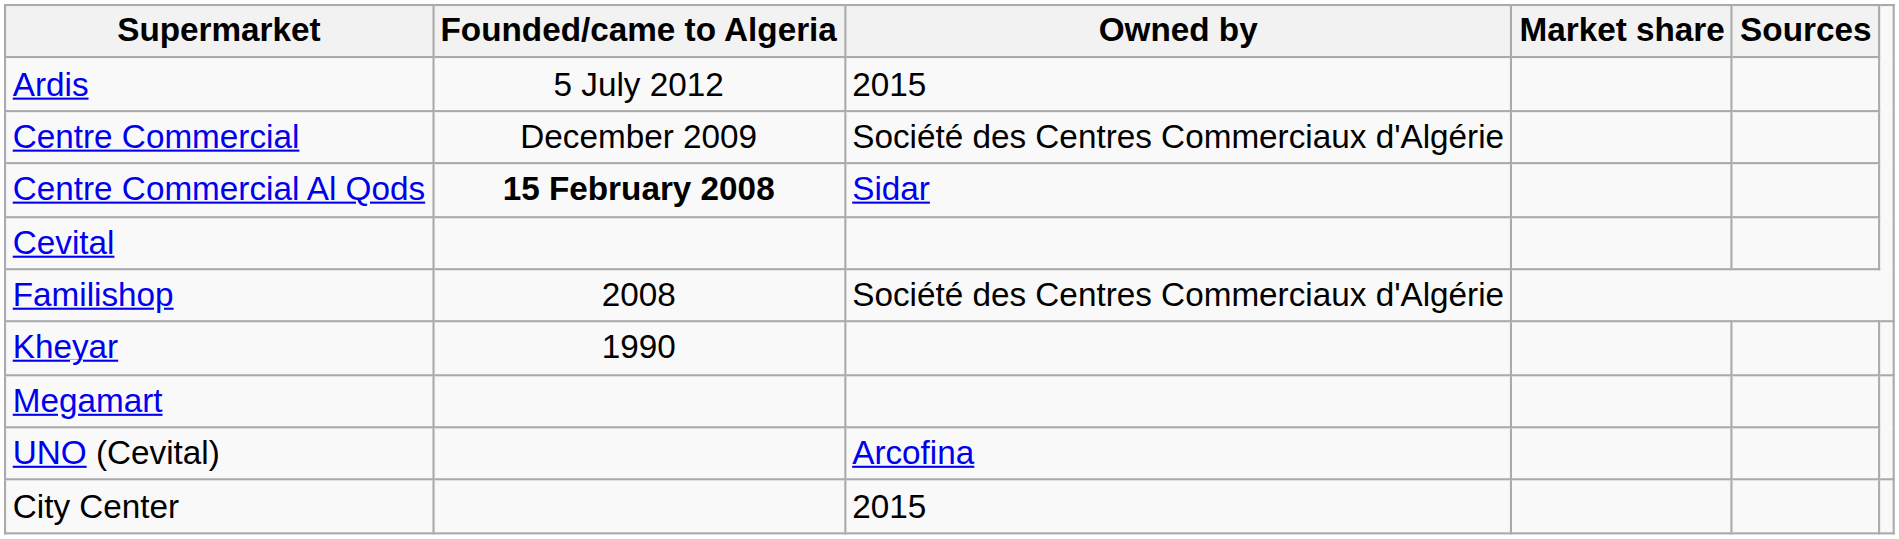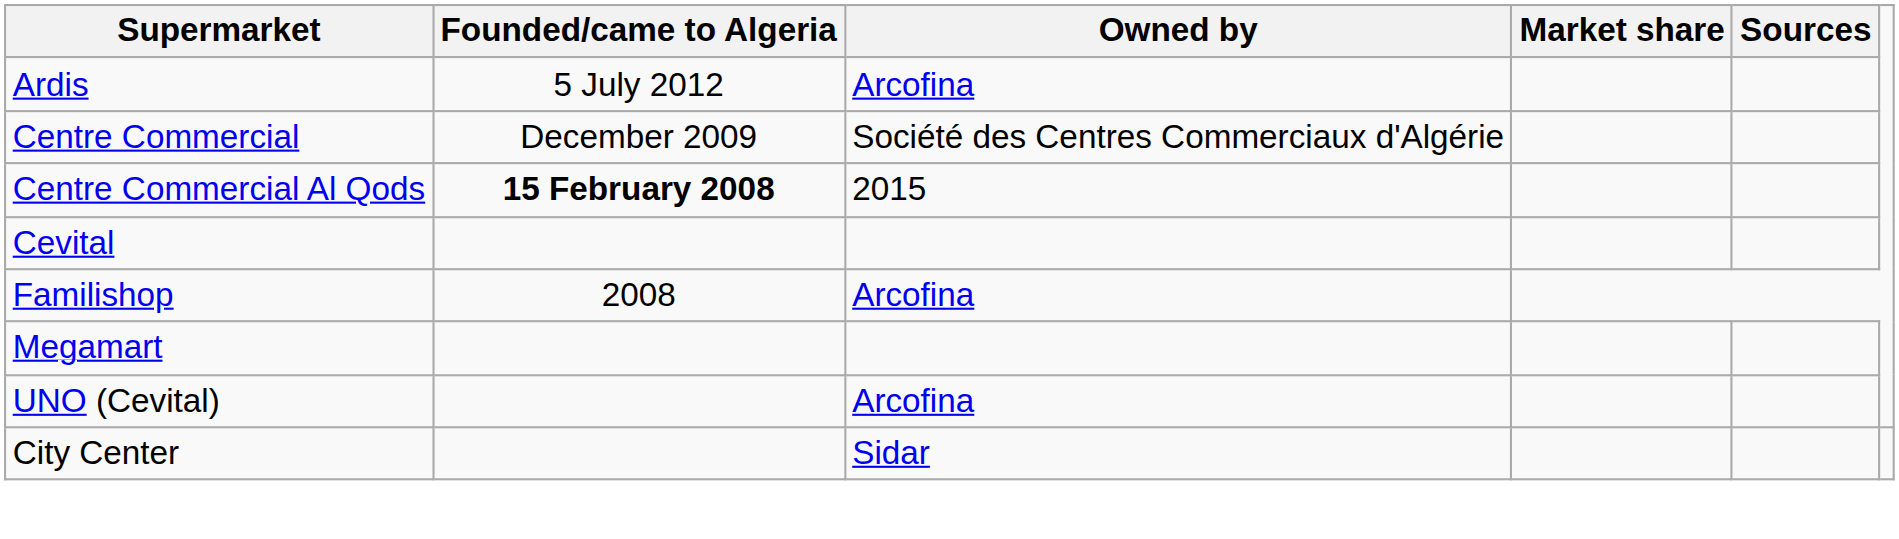 <table class="wikitable sortable">
 <tr>
 <th>Supermarket</th>
 <th>Founded/came to Algeria</th>
 <th>Owned by</th>
 <th>Market share</th>
 <th class="unsortable">Sources</th>
 </tr>
 <tr>
 <td><a href='#'>Ardis</a></td>
 <td style="text-align:center;">5 July 2012</td>
-<td>2015</td>
+<td><a href='#'>Arcofina</a></td>
 <td></td>
 <td></td>
 </tr>
 <tr>
 <td><a href='#'>Centre Commercial</a></td>
 <td style="text-align:center;">December 2009</td>
 <td>Société des Centres Commerciaux d'Algérie</td>
 <td></td>
 <td></td>
 </tr>
 <tr>
 <td><a href='#'>Centre Commercial Al Qods</a></td>
 <td style="text-align:center;"><strong>15 February 2008</strong></td>
-<td><a href='#'>Sidar</a></td>
+<td>2015</td>
 <td></td>
 <td></td>
 </tr>
 <tr>
 <td><a href='#'>Cevital</a></td>
 <td></td>
 <td></td>
 <td></td>
 <td></td>
 </tr>
 <tr>
 <td><a href='#'>Familishop</a></td>
 <td style="text-align:center;">2008</td>
-<td>Société des Centres Commerciaux d'Algérie</td>
-</tr>
-<tr>
-<td><a href='#'>Kheyar</a></td>
-<td style="text-align:center;">1990</td>
-<td></td>
-<td></td>
-<td></td>
-<td></td>
+<td><a href='#'>Arcofina</a></td>
 </tr>
 <tr>
 <td><a href='#'>Megamart</a></td>
 <td></td>
 <td></td>
 <td></td>
 <td></td>
 </tr>
 <tr>
 <td><a href='#'>UNO</a> (Cevital)</td>
 <td></td>
 <td><a href='#'>Arcofina</a></td>
 <td></td>
 <td></td>
 </tr>
 <tr>
 <td>City Center</td>
 <td></td>
-<td>2015</td>
+<td><a href='#'>Sidar</a></td>
 <td></td>
 <td></td>
 <td></td>
 </tr>
 </table>
